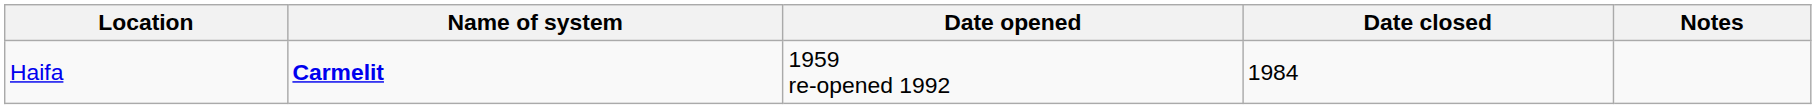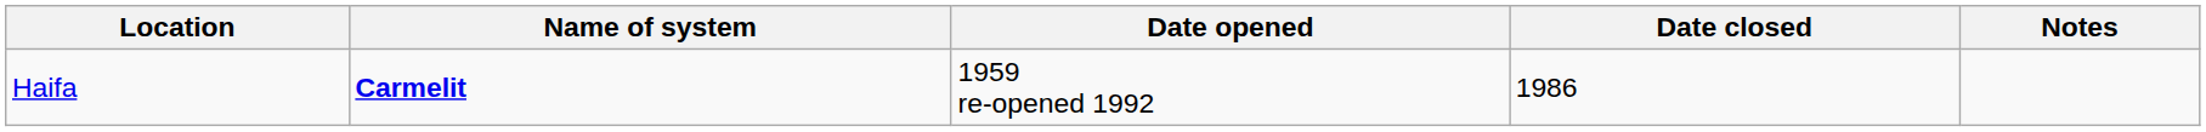 <table class="wikitable" width=100%>
 <tr>
 <th>Location</th>
 <th>Name of system</th>
 <th>Date opened</th>
 <th>Date closed</th>
 <th>Notes</th>
 </tr>
 <tr>
 <td><a href='#'>Haifa</a></td>
 <td><strong><a href='#'>Carmelit</a></strong></td>
 <td>1959<br>re-opened 1992</td>
-<td>1984</td>
+<td>1986</td>
 <td></td>
 </tr>
 </table>
